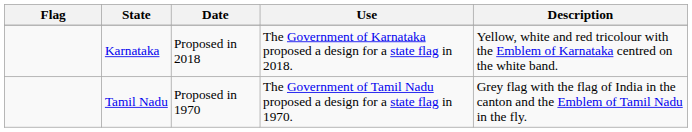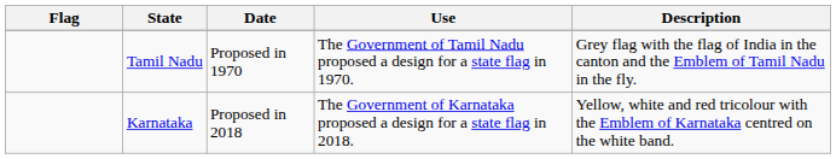 <table class="wikitable">
 <tr>
 <th style="width:110px;">Flag</th>
 <th>State</th>
 <th style="width:100px;">Date</th>
 <th style="width:250px;">Use</th>
 <th style="width:250px;">Description</th>
 </tr>
 <tr>
 </tr>
 <tr>
 <td></td>
+<td><a href='#'>Tamil Nadu</a></td>
+<td>Proposed in 1970</td>
+<td>The <a href='#'>Government of Tamil Nadu</a> proposed a design for a <a href='#'>state flag</a> in 1970.</td>
+<td>Grey flag with the flag of India in the canton and the <a href='#'>Emblem of Tamil Nadu</a> in the fly.</td>
+</tr>
+<tr>
+<td></td>
 <td><a href='#'>Karnataka</a></td>
 <td>Proposed in 2018</td>
 <td>The <a href='#'>Government of Karnataka</a> proposed a design for a <a href='#'>state flag</a> in 2018.</td>
 <td>Yellow, white and red tricolour with the <a href='#'>Emblem of Karnataka</a> centred on the white band.</td>
 </tr>
-<tr>
-<td></td>
-<td><a href='#'>Tamil Nadu</a></td>
-<td>Proposed in 1970</td>
-<td>The <a href='#'>Government of Tamil Nadu</a> proposed a design for a <a href='#'>state flag</a> in 1970.</td>
-<td>Grey flag with the flag of India in the canton and the <a href='#'>Emblem of Tamil Nadu</a> in the fly.</td>
-</tr>
 </table>
